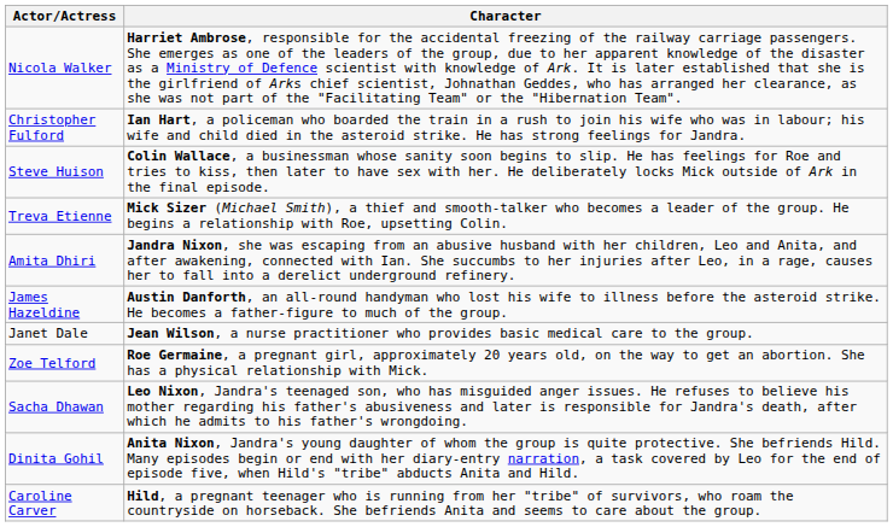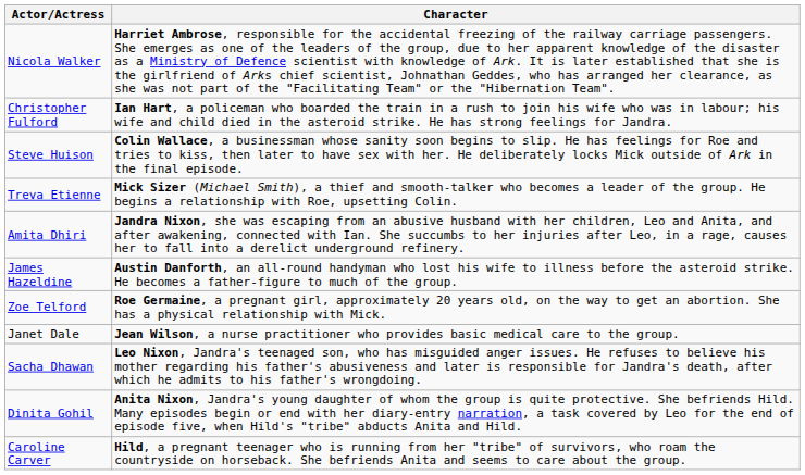 <table class="wikitable">
 <tr>
 <th>Actor/Actress</th>
 <th>Character</th>
 </tr>
 <tr>
 <td align="left"><a href='#'>Nicola Walker</a></td>
 <td align="left"><strong>Harriet Ambrose</strong>, responsible for the accidental freezing of the railway carriage passengers. She emerges as one of the leaders of the group, due to her apparent knowledge of the disaster as a <a href='#'>Ministry of Defence</a> scientist with knowledge of <em>Ark</em>.  It is later established that she is the girlfriend of <em>Ark</em>s chief scientist, Johnathan Geddes, who has arranged her clearance, as she was not part of the "Facilitating Team" or the "Hibernation Team".</td>
 </tr>
 <tr>
 <td align="left"><a href='#'>Christopher Fulford</a></td>
 <td align="left"><strong>Ian Hart</strong>, a policeman who boarded the train in a rush to join his wife who was in labour; his wife and child died in the asteroid strike.  He has strong feelings for Jandra.</td>
 </tr>
 <tr>
 <td align="left"><a href='#'>Steve Huison</a></td>
 <td align="left"><strong>Colin Wallace</strong>, a businessman whose sanity soon begins to slip. He has feelings for Roe and tries to kiss, then later to have sex with her. He deliberately locks Mick outside of <em>Ark</em> in the final episode.</td>
 </tr>
 <tr>
 <td align="left"><a href='#'>Treva Etienne</a></td>
 <td align="left"><strong>Mick Sizer</strong> (<em>Michael Smith</em>), a thief and smooth-talker who becomes a leader of the group. He begins a relationship with Roe, upsetting Colin.</td>
 </tr>
 <tr>
 <td align="left"><a href='#'>Amita Dhiri</a></td>
 <td align="left"><strong>Jandra Nixon</strong>, she was escaping from an abusive husband with her children, Leo and Anita, and after awakening, connected with Ian. She succumbs to her injuries after Leo, in a rage, causes her to fall into a derelict underground refinery.</td>
 </tr>
 <tr>
 <td align="left"><a href='#'>James Hazeldine</a></td>
 <td align="left"><strong>Austin Danforth</strong>, an all-round handyman who lost his wife to illness before the asteroid strike. He becomes a father-figure to much of the group.</td>
 </tr>
 <tr>
+<td align="left"><a href='#'>Zoe Telford</a></td>
+<td align="left"><strong>Roe Germaine</strong>, a pregnant girl, approximately 20 years old, on the way to get an abortion. She has a physical relationship with Mick.</td>
+</tr>
+<tr>
 <td align="left">Janet Dale</td>
 <td align="left"><strong>Jean Wilson</strong>, a nurse practitioner who provides basic medical care to the group.</td>
-</tr>
-<tr>
-<td align="left"><a href='#'>Zoe Telford</a></td>
-<td align="left"><strong>Roe Germaine</strong>, a pregnant girl, approximately 20 years old, on the way to get an abortion. She has a physical relationship with Mick.</td>
 </tr>
 <tr>
 <td align="left"><a href='#'>Sacha Dhawan</a></td>
 <td align="left"><strong>Leo Nixon</strong>, Jandra's teenaged son, who has misguided anger issues. He refuses to believe his mother regarding his father's abusiveness and later is responsible for Jandra's death, after which he admits to his father's wrongdoing.</td>
 </tr>
 <tr>
 <td align="left"><a href='#'>Dinita Gohil</a></td>
 <td align="left"><strong>Anita Nixon</strong>, Jandra's young daughter of whom the group is quite protective. She befriends Hild. Many episodes begin or end with her diary-entry <a href='#'>narration</a>, a task covered by Leo for the end of episode five, when Hild's "tribe" abducts Anita and Hild.</td>
 </tr>
 <tr>
 <td align="left"><a href='#'>Caroline Carver</a></td>
 <td align="left"><strong>Hild</strong>, a pregnant teenager who is running from her "tribe" of survivors, who roam the countryside on horseback. She befriends Anita and seems to care about the group.</td>
 </tr>
 </table>
